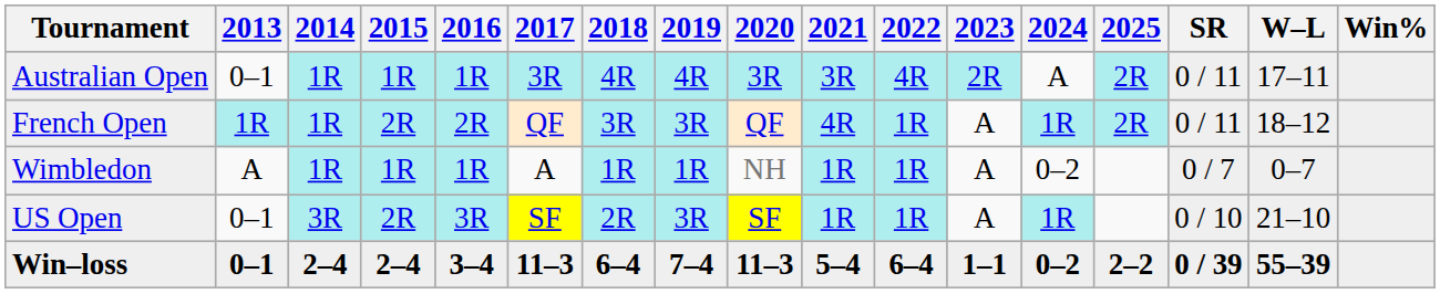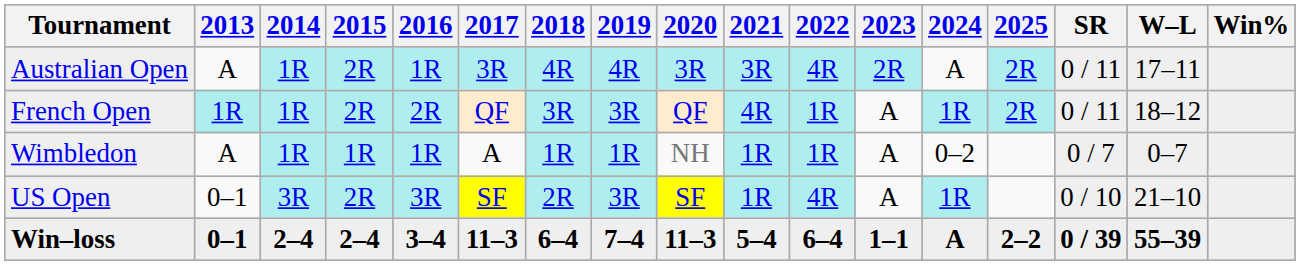 <table class="wikitable" style="text-align:center">
 <tr>
 <th>Tournament</th>
 <th><a href='#'>2013</a></th>
 <th><a href='#'>2014</a></th>
 <th><a href='#'>2015</a></th>
 <th><a href='#'>2016</a></th>
 <th><a href='#'>2017</a></th>
 <th><a href='#'>2018</a></th>
 <th><a href='#'>2019</a></th>
 <th><a href='#'>2020</a></th>
 <th><a href='#'>2021</a></th>
 <th><a href='#'>2022</a></th>
 <th><a href='#'>2023</a></th>
 <th><a href='#'>2024</a></th>
 <th><a href='#'>2025</a></th>
 <th>SR</th>
 <th>W–L</th>
 <th>Win%</th>
 </tr>
 <tr>
 <td bgcolor="efefef" align="left"><a href='#'>Australian Open</a></td>
-<td>0–1</td>
+<td>A</td>
 <td bgcolor="afeeee"><a href='#'>1R</a></td>
-<td bgcolor="afeeee"><a href='#'>1R</a></td>
+<td bgcolor="afeeee"><a href='#'>2R</a></td>
 <td bgcolor="afeeee"><a href='#'>1R</a></td>
 <td bgcolor="afeeee"><a href='#'>3R</a></td>
 <td bgcolor="afeeee"><a href='#'>4R</a></td>
 <td bgcolor="afeeee"><a href='#'>4R</a></td>
 <td bgcolor="afeeee"><a href='#'>3R</a></td>
 <td bgcolor="afeeee"><a href='#'>3R</a></td>
 <td bgcolor="afeeee"><a href='#'>4R</a></td>
 <td bgcolor="afeeee"><a href='#'>2R</a></td>
 <td>A</td>
 <td bgcolor="afeeee"><a href='#'>2R</a></td>
 <td bgcolor="efefef">0 / 11</td>
 <td bgcolor="efefef">17–11</td>
 <td bgcolor="efefef"></td>
 </tr>
 <tr>
 <td bgcolor="efefef" align="left"><a href='#'>French Open</a></td>
 <td bgcolor="afeeee"><a href='#'>1R</a></td>
 <td bgcolor="afeeee"><a href='#'>1R</a></td>
 <td bgcolor="afeeee"><a href='#'>2R</a></td>
 <td bgcolor="afeeee"><a href='#'>2R</a></td>
 <td bgcolor="ffebcd"><a href='#'>QF</a></td>
 <td bgcolor="afeeee"><a href='#'>3R</a></td>
 <td bgcolor="afeeee"><a href='#'>3R</a></td>
 <td bgcolor="ffebcd"><a href='#'>QF</a></td>
 <td bgcolor="afeeee"><a href='#'>4R</a></td>
 <td bgcolor="afeeee"><a href='#'>1R</a></td>
 <td>A</td>
 <td bgcolor=afeeee><a href='#'>1R</a></td>
 <td bgcolor=afeeee><a href='#'>2R</a></td>
 <td bgcolor="efefef">0 / 11</td>
 <td bgcolor="efefef">18–12</td>
 <td bgcolor="efefef"></td>
 </tr>
 <tr>
 <td bgcolor="efefef" align="left"><a href='#'>Wimbledon</a></td>
 <td>A</td>
 <td bgcolor="afeeee"><a href='#'>1R</a></td>
 <td bgcolor="afeeee"><a href='#'>1R</a></td>
 <td bgcolor="afeeee"><a href='#'>1R</a></td>
 <td>A</td>
 <td bgcolor="afeeee"><a href='#'>1R</a></td>
 <td bgcolor="afeeee"><a href='#'>1R</a></td>
 <td style="color:#767676">NH</td>
 <td bgcolor="afeeee"><a href='#'>1R</a></td>
 <td bgcolor=afeeee><a href='#'>1R</a></td>
 <td>A</td>
 <td>0–2</td>
 <td></td>
 <td bgcolor="efefef">0 / 7</td>
 <td bgcolor="efefef">0–7</td>
 <td bgcolor="efefef"></td>
 </tr>
 <tr>
 <td bgcolor="efefef" align="left"><a href='#'>US Open</a></td>
 <td>0–1</td>
 <td bgcolor="afeeee"><a href='#'>3R</a></td>
 <td bgcolor="afeeee"><a href='#'>2R</a></td>
 <td bgcolor="afeeee"><a href='#'>3R</a></td>
 <td bgcolor="yellow"><a href='#'>SF</a></td>
 <td bgcolor="afeeee"><a href='#'>2R</a></td>
 <td bgcolor="afeeee"><a href='#'>3R</a></td>
 <td bgcolor="yellow"><a href='#'>SF</a></td>
 <td bgcolor="afeeee"><a href='#'>1R</a></td>
-<td bgcolor="afeeee"><a href='#'>1R</a></td>
+<td bgcolor="afeeee"><a href='#'>4R</a></td>
 <td>A</td>
 <td bgcolor=afeeee><a href='#'>1R</a></td>
 <td></td>
 <td bgcolor="efefef">0 / 10</td>
 <td bgcolor="efefef">21–10</td>
 <td bgcolor="efefef"></td>
 </tr>
 <tr style="background:#efefef;font-weight:bold">
 <td align="left">Win–loss</td>
 <td>0–1</td>
 <td>2–4</td>
 <td>2–4</td>
 <td>3–4</td>
 <td>11–3</td>
 <td>6–4</td>
 <td>7–4</td>
 <td>11–3</td>
 <td>5–4</td>
 <td>6–4</td>
 <td>1–1</td>
-<td>0–2</td>
+<td>A</td>
 <td>2–2</td>
 <td>0 / 39</td>
 <td>55–39</td>
 <td></td>
 </tr>
 </table>
